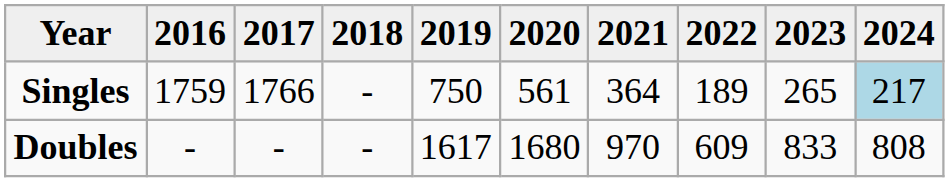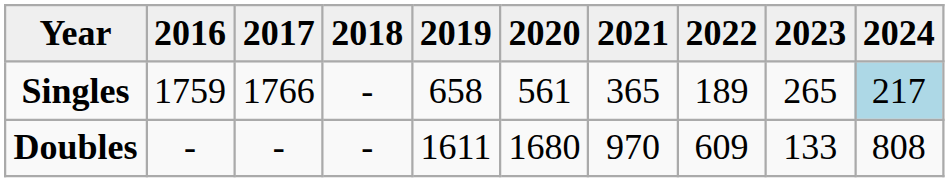 <table class="wikitable">
 <tr bgcolor="#efefef">
 <td align="center"><strong>Year</strong></td>
 <td align="center"><strong>2016</strong></td>
 <td align="center"><strong>2017</strong></td>
 <td align="center"><strong>2018</strong></td>
 <td align="center"><strong>2019</strong></td>
 <td align="center"><strong>2020</strong></td>
 <td align="center"><strong>2021</strong></td>
 <td align="center"><strong>2022</strong></td>
 <td align="center"><strong>2023</strong></td>
 <td align="center"><strong>2024</strong></td>
 </tr>
 <tr>
 <td align="center" valign="top"><strong>Singles</strong></td>
 <td align="center" valign="top">1759</td>
 <td align="center" valign="top">1766</td>
 <td align="center" valign="top">-</td>
-<td align="center" valign="top">750</td>
+<td align="center" valign="top">658</td>
 <td align="center" valign="top">561</td>
-<td align="center" valign="top">364</td>
+<td align="center" valign="top">365</td>
 <td align="center" valign="top">189</td>
 <td align="center" valign="top">265</td>
 <td align="center" valign="top" style="background: lightblue;">217</td>
 </tr>
 <tr>
 <td align="center" valign="top"><strong>Doubles</strong></td>
 <td align="center" valign="top">-</td>
 <td align="center" valign="top">-</td>
 <td align="center" valign="top">-</td>
-<td align="center" valign="top">1617</td>
+<td align="center" valign="top">1611</td>
 <td align="center" valign="top">1680</td>
 <td align="center" valign="top">970</td>
 <td align="center" valign="top">609</td>
-<td align="center" valign="top">833</td>
+<td align="center" valign="top">133</td>
 <td align="center" valign="top">808</td>
 </tr>
 </table>
